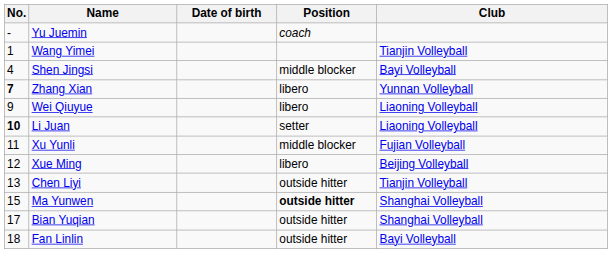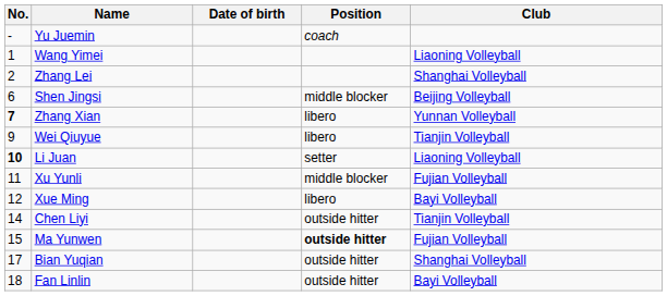 <table class=wikitable sortable style=font-size:100%; text-align:center;>
 <tr>
 <th>No.</th>
 <th style=width:12em>Name</th>
 <th style=width:8em>Date of birth</th>
 <th style=width:8em>Position</th>
 <th style=width:19em>Club</th>
 </tr>
 <tr>
 <td>-</td>
 <td><a href='#'>Yu Juemin</a></td>
 <td></td>
 <td><em>coach</em></td>
 <td></td>
 </tr>
 <tr>
 <td>1</td>
 <td><a href='#'>Wang Yimei</a></td>
 <td></td>
 <td></td>
-<td> <a href='#'>Tianjin Volleyball</a></td>
+<td> <a href='#'>Liaoning Volleyball</a></td>
 </tr>
 <tr>
-<td>4</td>
+<td>2</td>
+<td><a href='#'>Zhang Lei</a></td>
+<td></td>
+<td></td>
+<td> <a href='#'>Shanghai Volleyball</a></td>
+</tr>
+<tr>
+<td>6</td>
 <td><a href='#'>Shen Jingsi</a></td>
 <td></td>
 <td>middle blocker</td>
-<td> <a href='#'>Bayi Volleyball</a></td>
+<td> <a href='#'>Beijing Volleyball</a></td>
 </tr>
 <tr>
 <td><strong>7</strong></td>
 <td><a href='#'>Zhang Xian</a></td>
 <td></td>
 <td>libero</td>
 <td> <a href='#'>Yunnan Volleyball</a></td>
 </tr>
 <tr>
 <td>9</td>
 <td><a href='#'>Wei Qiuyue</a></td>
 <td></td>
 <td>libero</td>
-<td> <a href='#'>Liaoning Volleyball</a></td>
+<td> <a href='#'>Tianjin Volleyball</a></td>
 </tr>
 <tr>
 <td><strong>10</strong></td>
 <td><a href='#'>Li Juan</a></td>
 <td></td>
 <td>setter</td>
 <td> <a href='#'>Liaoning Volleyball</a></td>
 </tr>
 <tr>
 <td>11</td>
 <td><a href='#'>Xu Yunli</a></td>
 <td></td>
 <td>middle blocker</td>
 <td> <a href='#'>Fujian Volleyball</a></td>
 </tr>
 <tr>
 <td>12</td>
 <td><a href='#'>Xue Ming</a></td>
 <td></td>
 <td>libero</td>
-<td> <a href='#'>Beijing Volleyball</a></td>
+<td> <a href='#'>Bayi Volleyball</a></td>
 </tr>
 <tr>
-<td>13</td>
+<td>14</td>
 <td><a href='#'>Chen Liyi</a></td>
 <td></td>
 <td>outside hitter</td>
 <td> <a href='#'>Tianjin Volleyball</a></td>
 </tr>
 <tr>
 <td>15</td>
 <td><a href='#'>Ma Yunwen</a></td>
 <td></td>
 <td><strong>outside hitter</strong></td>
-<td> <a href='#'>Shanghai Volleyball</a></td>
+<td> <a href='#'>Fujian Volleyball</a></td>
 </tr>
 <tr>
 <td>17</td>
 <td><a href='#'>Bian Yuqian</a></td>
 <td></td>
 <td>outside hitter</td>
 <td> <a href='#'>Shanghai Volleyball</a></td>
 </tr>
 <tr>
 <td>18</td>
 <td><a href='#'>Fan Linlin</a></td>
 <td></td>
 <td>outside hitter</td>
 <td> <a href='#'>Bayi Volleyball</a></td>
 </tr>
 </table>
